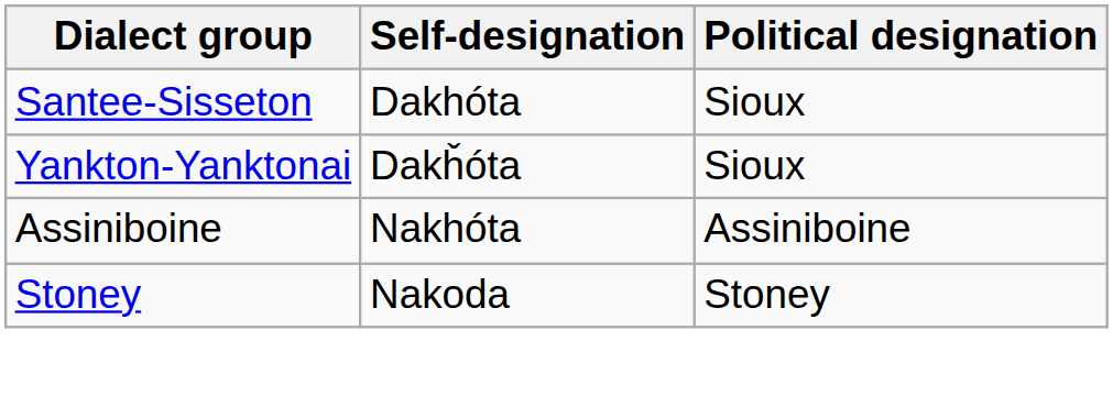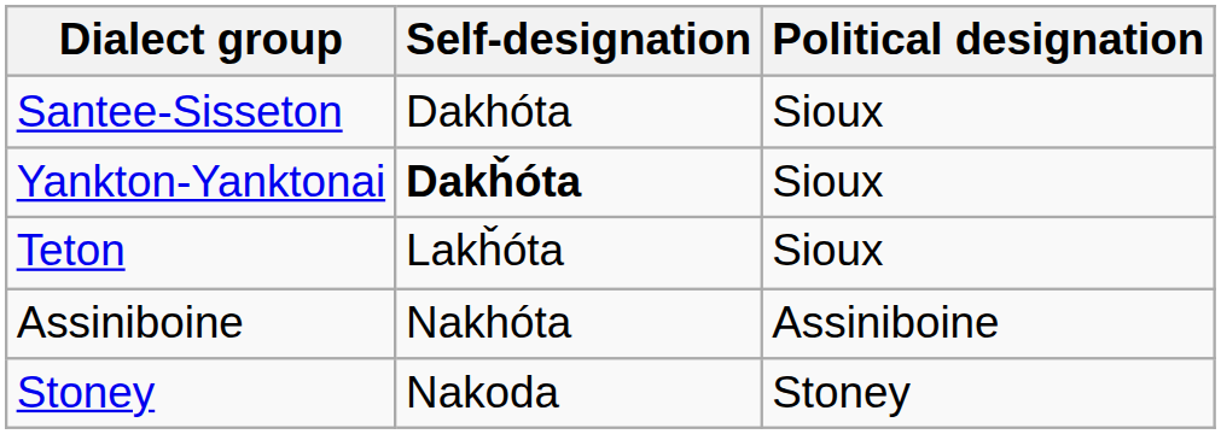 <table class="wikitable">
 <tr>
 <th>Dialect group</th>
 <th>Self-designation</th>
 <th>Political designation</th>
 </tr>
 <tr>
 <td><a href='#'>Santee-Sisseton</a></td>
 <td>Dakhóta</td>
 <td>Sioux</td>
 </tr>
 <tr>
 <td><a href='#'>Yankton-Yanktonai</a></td>
-<td>Dakȟóta</td>
+<td><strong>Dakȟóta</strong></td>
+<td>Sioux</td>
+</tr>
+<tr>
+<td><a href='#'>Teton</a></td>
+<td>Lakȟóta</td>
 <td>Sioux</td>
 </tr>
 <tr>
 <td>Assiniboine</td>
 <td>Nakhóta</td>
 <td>Assiniboine</td>
 </tr>
 <tr>
 <td><a href='#'>Stoney</a></td>
 <td>Nakoda</td>
 <td>Stoney</td>
 </tr>
 </table>
